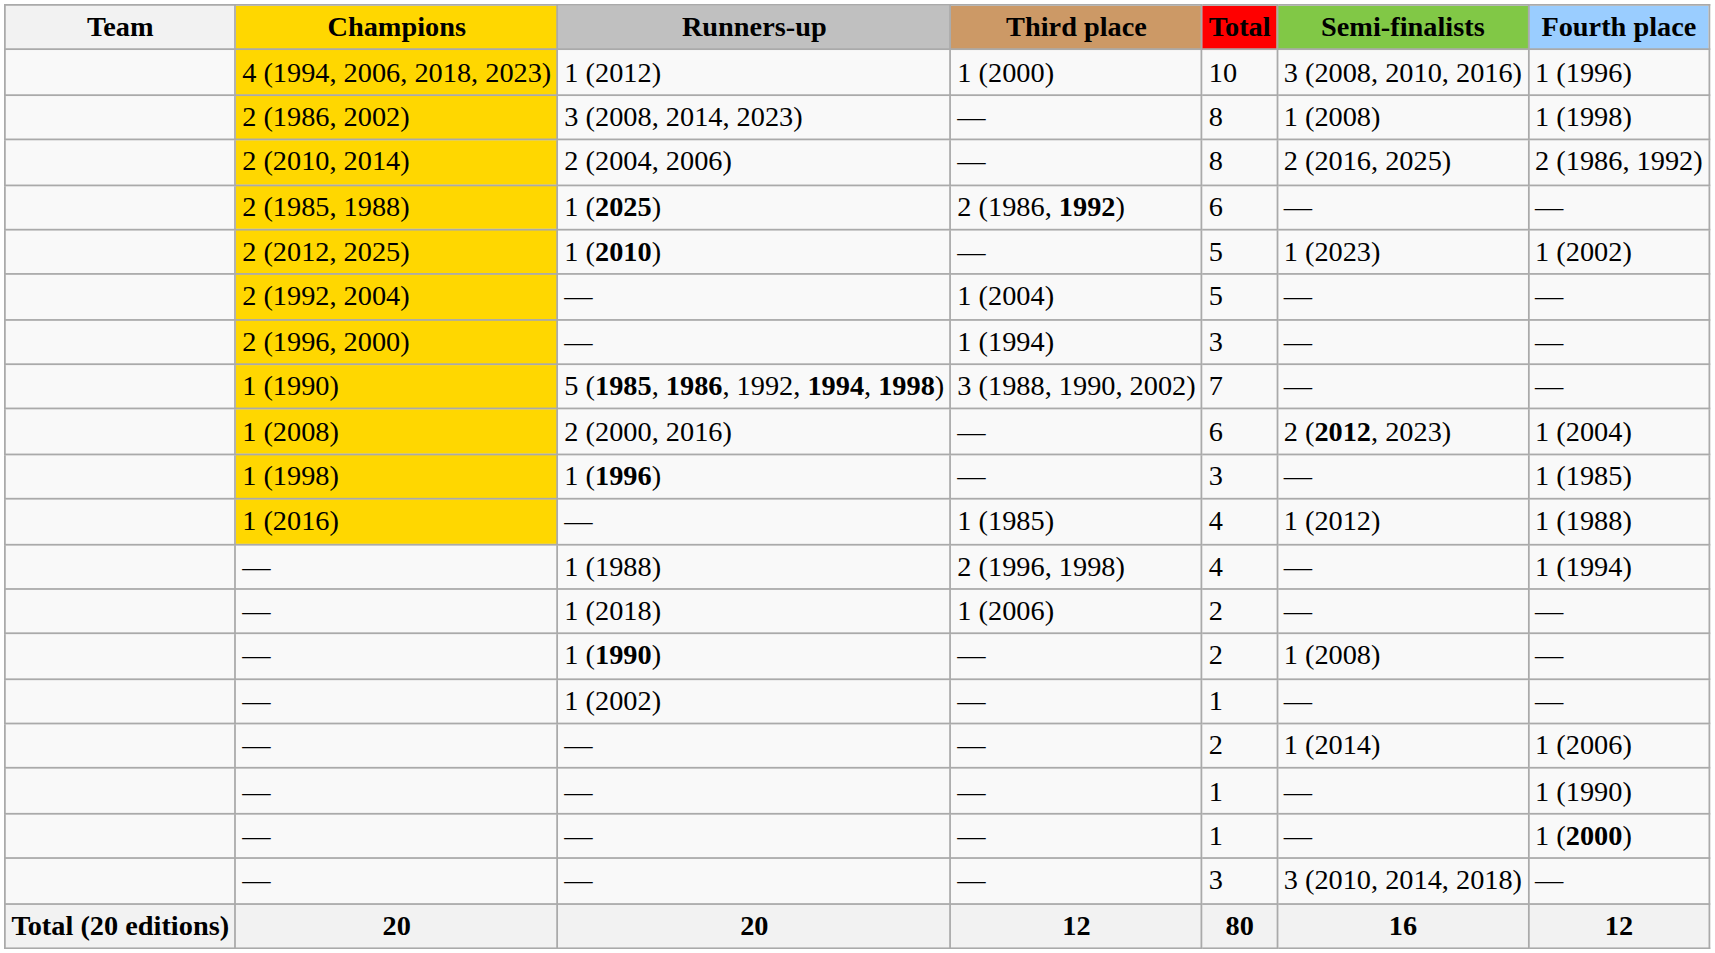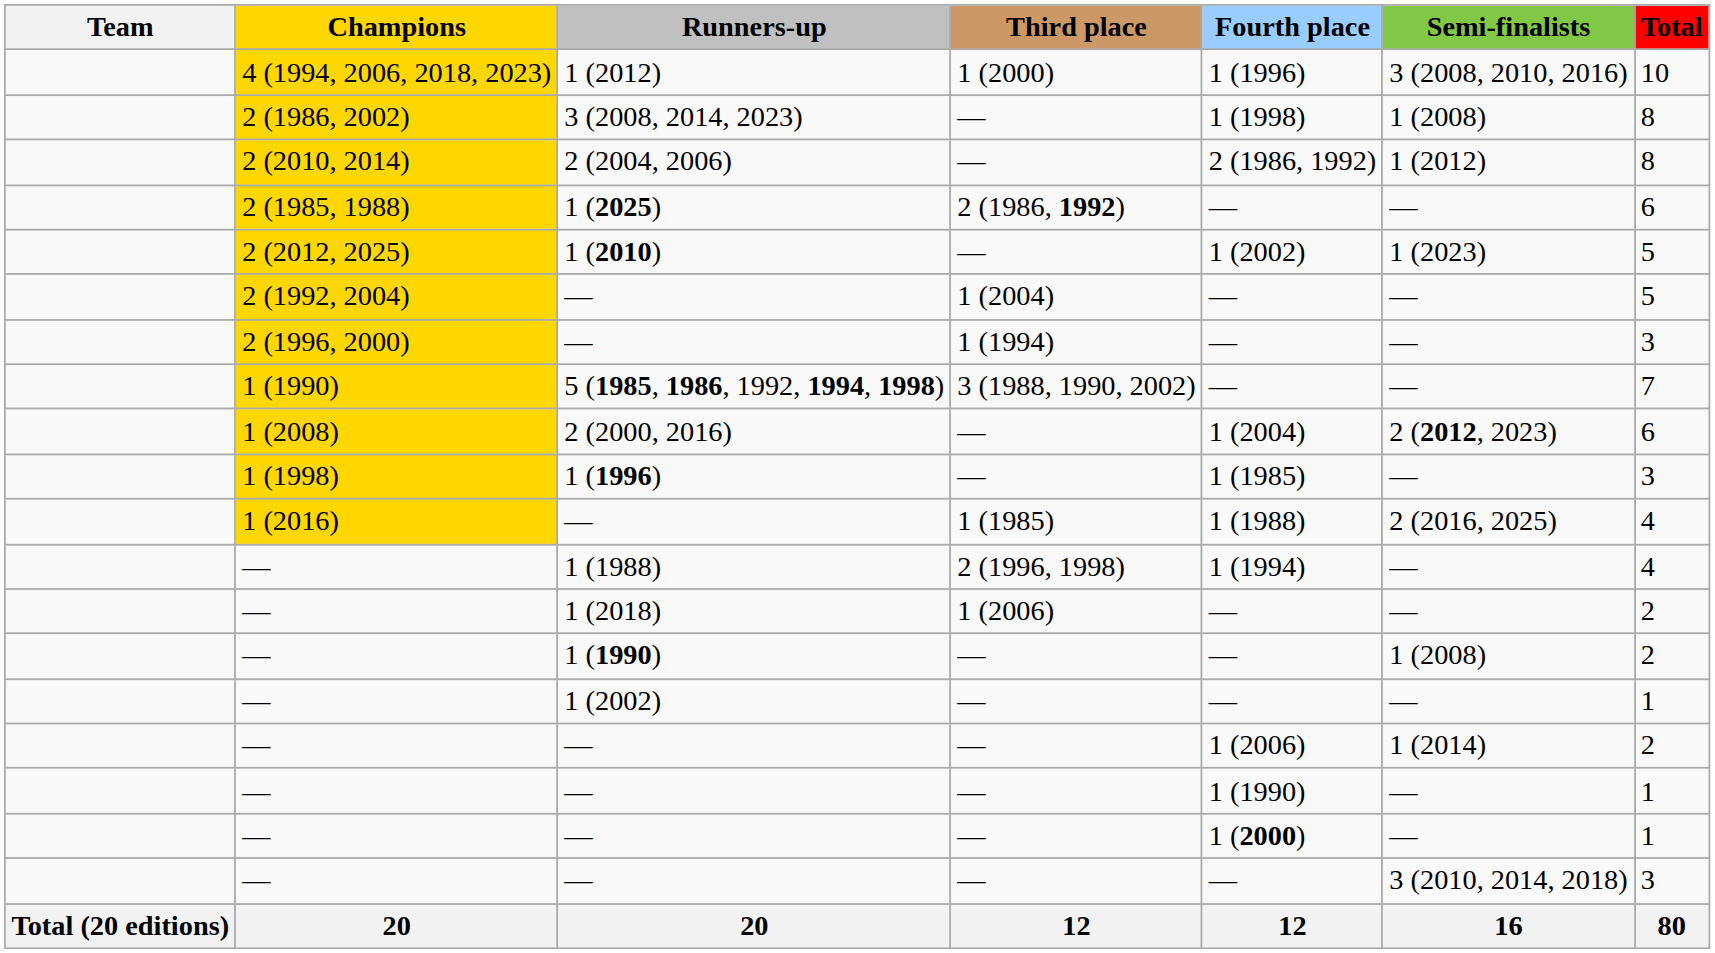 <table class="wikitable">
 <tr>
 <th>Team</th>
 <th style="background-color:gold;">Champions</th>
 <th style="background-color:silver;">Runners-up</th>
 <th style="background-color:#cc9966;">Third place</th>
+<th style="background-color:#9acdff;">Fourth place</th>
+<th style="background-color:#81c846;">Semi-finalists</th>
 <th style="background-color:Red;">Total</th>
-<th style="background-color:#81c846;">Semi-finalists</th>
-<th style="background-color:#9acdff;">Fourth place</th>
 </tr>
 <tr>
 <td></td>
 <td style="background-color:gold;">4 (1994, 2006, 2018, 2023)</td>
 <td>1 (2012)</td>
 <td>1 (2000)</td>
+<td>1 (1996)</td>
+<td>3 (2008, 2010, 2016)</td>
 <td>10</td>
-<td>3 (2008, 2010, 2016)</td>
-<td>1 (1996)</td>
 </tr>
 <tr>
 <td></td>
 <td style="background-color:gold;">2 (1986, 2002)</td>
 <td>3 (2008, 2014, 2023)</td>
 <td>—</td>
+<td>1 (1998)</td>
+<td>1 (2008)</td>
 <td>8</td>
-<td>1 (2008)</td>
-<td>1 (1998)</td>
 </tr>
 <tr>
 <td></td>
 <td style="background-color:gold;">2 (2010, 2014)</td>
 <td>2 (2004, 2006)</td>
 <td>—</td>
+<td>2 (1986, 1992)</td>
+<td>1 (2012)</td>
 <td>8</td>
-<td>2 (2016, 2025)</td>
-<td>2 (1986, 1992)</td>
 </tr>
 <tr>
 <td></td>
 <td style="background-color:gold;">2 (1985, 1988)</td>
 <td>1 (<strong>2025</strong>)</td>
 <td>2 (1986, <strong>1992</strong>)</td>
-<td>6</td>
 <td>—</td>
 <td>—</td>
+<td>6</td>
 </tr>
 <tr>
 <td></td>
 <td style="background-color:gold;">2 (2012, 2025)</td>
 <td>1 (<strong>2010</strong>)</td>
 <td>—</td>
+<td>1 (2002)</td>
+<td>1 (2023)</td>
 <td>5</td>
-<td>1 (2023)</td>
-<td>1 (2002)</td>
 </tr>
 <tr>
 <td></td>
 <td style="background-color:gold;">2 (1992, 2004)</td>
 <td>—</td>
 <td>1 (2004)</td>
-<td>5</td>
 <td>—</td>
 <td>—</td>
+<td>5</td>
 </tr>
 <tr>
 <td></td>
 <td style="background-color:gold;">2 (1996, 2000)</td>
 <td>—</td>
 <td>1 (1994)</td>
-<td>3</td>
 <td>—</td>
 <td>—</td>
+<td>3</td>
 </tr>
 <tr>
 <td></td>
 <td style="background-color:gold;">1 (1990)</td>
 <td>5 (<strong>1985</strong>, <strong>1986</strong>, 1992, <strong>1994</strong>, <strong>1998</strong>)</td>
 <td>3 (1988, 1990, 2002)</td>
-<td>7</td>
 <td>—</td>
 <td>—</td>
+<td>7</td>
 </tr>
 <tr>
 <td></td>
 <td style="background-color:gold;">1 (2008)</td>
 <td>2 (2000, 2016)</td>
 <td>—</td>
+<td>1 (2004)</td>
+<td>2 (<strong>2012</strong>, 2023)</td>
 <td>6</td>
-<td>2 (<strong>2012</strong>, 2023)</td>
-<td>1 (2004)</td>
 </tr>
 <tr>
 <td></td>
 <td style="background-color:gold;">1 (1998)</td>
 <td>1 (<strong>1996</strong>)</td>
 <td>—</td>
+<td>1 (1985)</td>
+<td>—</td>
 <td>3</td>
-<td>—</td>
-<td>1 (1985)</td>
 </tr>
 <tr>
 <td></td>
 <td style="background-color:gold;">1 (2016)</td>
 <td>—</td>
 <td>1 (1985)</td>
+<td>1 (1988)</td>
+<td>2 (2016, 2025)</td>
 <td>4</td>
-<td>1 (2012)</td>
-<td>1 (1988)</td>
 </tr>
 <tr>
 <td></td>
 <td>—</td>
 <td>1 (1988)</td>
 <td>2 (1996, 1998)</td>
+<td>1 (1994)</td>
+<td>—</td>
 <td>4</td>
-<td>—</td>
-<td>1 (1994)</td>
 </tr>
 <tr>
 <td></td>
 <td>—</td>
 <td>1 (2018)</td>
 <td>1 (2006)</td>
-<td>2</td>
 <td>—</td>
 <td>—</td>
+<td>2</td>
 </tr>
 <tr>
 <td></td>
 <td>—</td>
 <td>1 (<strong>1990</strong>)</td>
 <td>—</td>
+<td>—</td>
+<td>1 (2008)</td>
 <td>2</td>
-<td>1 (2008)</td>
-<td>—</td>
 </tr>
 <tr>
 <td></td>
 <td>—</td>
 <td>1 (2002)</td>
 <td>—</td>
-<td>1</td>
 <td>—</td>
 <td>—</td>
+<td>1</td>
 </tr>
 <tr>
 <td></td>
 <td>—</td>
 <td>—</td>
 <td>—</td>
+<td>1 (2006)</td>
+<td>1 (2014)</td>
 <td>2</td>
-<td>1 (2014)</td>
-<td>1 (2006)</td>
 </tr>
 <tr>
 <td></td>
 <td>—</td>
 <td>—</td>
 <td>—</td>
+<td>1 (1990)</td>
+<td>—</td>
 <td>1</td>
-<td>—</td>
-<td>1 (1990)</td>
 </tr>
 <tr>
 <td></td>
 <td>—</td>
 <td>—</td>
 <td>—</td>
+<td>1 (<strong>2000</strong>)</td>
+<td>—</td>
 <td>1</td>
-<td>—</td>
-<td>1 (<strong>2000</strong>)</td>
 </tr>
 <tr>
 <td></td>
 <td>—</td>
 <td>—</td>
 <td>—</td>
+<td>—</td>
+<td>3 (2010, 2014, 2018)</td>
 <td>3</td>
-<td>3 (2010, 2014, 2018)</td>
-<td>—</td>
 </tr>
 <tr>
 <th>Total (20 editions)</th>
 <th>20</th>
 <th>20</th>
 <th>12</th>
+<th>12</th>
+<th>16</th>
 <th>80</th>
-<th>16</th>
-<th>12</th>
 </tr>
 </table>
